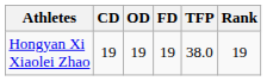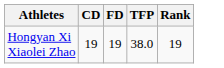 <table class="wikitable" border="1" style="font-size:90%">
 <tr>
 <th>Athletes</th>
 <th>CD</th>
-<th>OD</th>
 <th>FD</th>
 <th>TFP</th>
 <th>Rank</th>
 </tr>
 <tr align=center>
 <td align=left><a href='#'>Hongyan Xi</a><br><a href='#'>Xiaolei Zhao</a></td>
 <td>19</td>
 <td>19</td>
-<td>19</td>
 <td>38.0</td>
 <td>19</td>
 </tr>
 </table>
